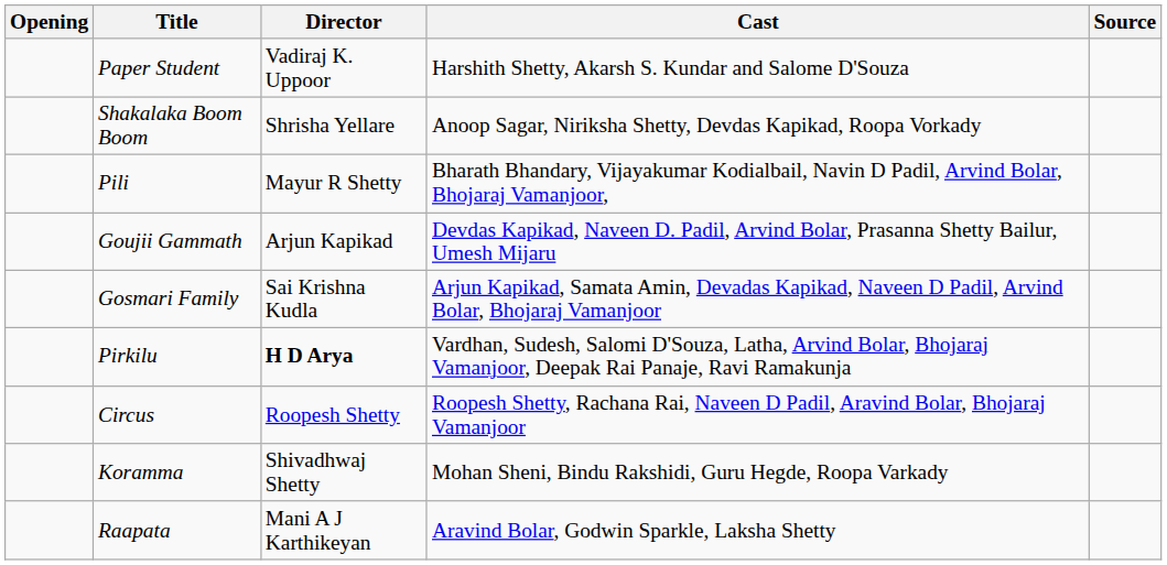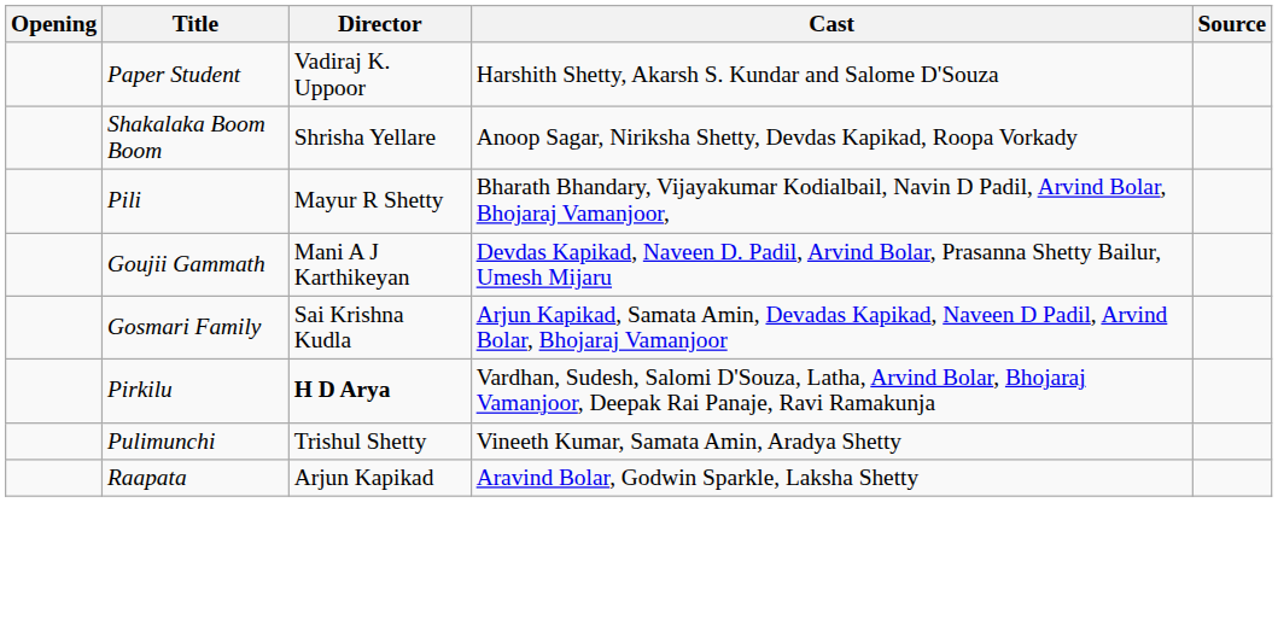 <table class="wikitable sortable">
 <tr>
 <th scope="col">Opening</th>
 <th scope="col">Title</th>
 <th scope="col">Director</th>
 <th scope="col">Cast</th>
 <th scope="col">Source</th>
 </tr>
 <tr>
 <td></td>
 <td><em>Paper Student</em></td>
 <td>Vadiraj K. Uppoor</td>
 <td>Harshith Shetty, Akarsh S. Kundar and Salome D'Souza</td>
 <td></td>
 </tr>
 <tr>
 <td></td>
 <td><em>Shakalaka Boom Boom</em></td>
 <td>Shrisha Yellare</td>
 <td>Anoop Sagar, Niriksha Shetty, Devdas Kapikad, Roopa Vorkady</td>
 <td></td>
 </tr>
 <tr>
 <td></td>
 <td><em>Pili</em></td>
 <td>Mayur R Shetty</td>
 <td>Bharath Bhandary, Vijayakumar Kodialbail, Navin D Padil, <a href='#'>Arvind Bolar</a>, <a href='#'>Bhojaraj Vamanjoor</a>,</td>
 <td></td>
 </tr>
 <tr>
 <td></td>
 <td><em>Goujii Gammath</em></td>
-<td>Arjun Kapikad</td>
+<td>Mani A J Karthikeyan</td>
 <td><a href='#'>Devdas Kapikad</a>, <a href='#'>Naveen D. Padil</a>, <a href='#'>Arvind Bolar</a>, Prasanna Shetty Bailur, <a href='#'>Umesh Mijaru</a></td>
 <td></td>
 </tr>
 <tr>
 <td></td>
 <td><em>Gosmari Family</em></td>
 <td>Sai Krishna Kudla</td>
 <td><a href='#'>Arjun Kapikad</a>, Samata Amin, <a href='#'>Devadas Kapikad</a>, <a href='#'>Naveen D Padil</a>, <a href='#'>Arvind Bolar</a>, <a href='#'>Bhojaraj Vamanjoor</a></td>
 <td></td>
 </tr>
 <tr>
 <td></td>
 <td><em>Pirkilu</em></td>
 <td><strong>H D Arya</strong></td>
 <td>Vardhan, Sudesh, Salomi D'Souza, Latha, <a href='#'>Arvind Bolar</a>, <a href='#'>Bhojaraj Vamanjoor</a>, Deepak Rai Panaje, Ravi Ramakunja</td>
 <td></td>
 </tr>
 <tr>
 <td></td>
-<td><em>Circus</em></td>
-<td><a href='#'>Roopesh Shetty</a></td>
-<td><a href='#'>Roopesh Shetty</a>, Rachana Rai, <a href='#'>Naveen D Padil</a>, <a href='#'>Aravind Bolar</a>, <a href='#'>Bhojaraj Vamanjoor</a></td>
-<td></td>
-</tr>
-<tr>
-<td></td>
-<td><em>Koramma</em></td>
-<td>Shivadhwaj Shetty</td>
-<td>Mohan Sheni, Bindu Rakshidi, Guru Hegde, Roopa Varkady</td>
+<td><em>Pulimunchi</em></td>
+<td>Trishul Shetty</td>
+<td>Vineeth Kumar, Samata Amin, Aradya Shetty</td>
 <td></td>
 </tr>
 <tr>
 <td></td>
 <td><em>Raapata</em></td>
-<td>Mani A J Karthikeyan</td>
+<td>Arjun Kapikad</td>
 <td><a href='#'>Aravind Bolar</a>, Godwin Sparkle, Laksha Shetty</td>
 <td></td>
 </tr>
 </table>
